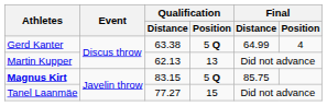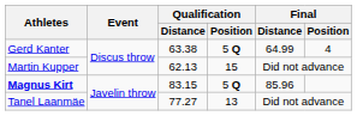 <table class=wikitable style="font-size:90%">
 <tr>
 <th rowspan="2">Athletes</th>
 <th rowspan="2">Event</th>
 <th colspan="2">Qualification</th>
 <th colspan="2">Final</th>
 </tr>
 <tr style="font-size:95%">
 <th>Distance</th>
 <th>Position</th>
 <th>Distance</th>
 <th>Position</th>
 </tr>
 <tr>
 <td><a href='#'>Gerd Kanter</a></td>
 <td rowspan=2><a href='#'>Discus throw</a></td>
 <td align=center>63.38</td>
 <td align=center>5 <strong>Q</strong></td>
 <td align=center>64.99</td>
 <td align=center>4</td>
 </tr>
 <tr>
 <td><a href='#'>Martin Kupper</a></td>
 <td align=center>62.13</td>
-<td align=center>13</td>
+<td align=center>15</td>
 <td align=center colspan=2>Did not advance</td>
 </tr>
 <tr>
 <td><strong><a href='#'>Magnus Kirt</a></strong></td>
 <td rowspan=2><a href='#'>Javelin throw</a></td>
 <td align=center>83.15</td>
 <td align=center>5 <strong>Q</strong></td>
-<td align=center>85.75</td>
+<td align=center>85.96</td>
 <td align=center></td>
 </tr>
 <tr>
 <td><a href='#'>Tanel Laanmäe</a></td>
 <td align=center>77.27</td>
-<td align=center>15</td>
+<td align=center>13</td>
 <td align=center colspan=2>Did not advance</td>
 </tr>
 </table>
